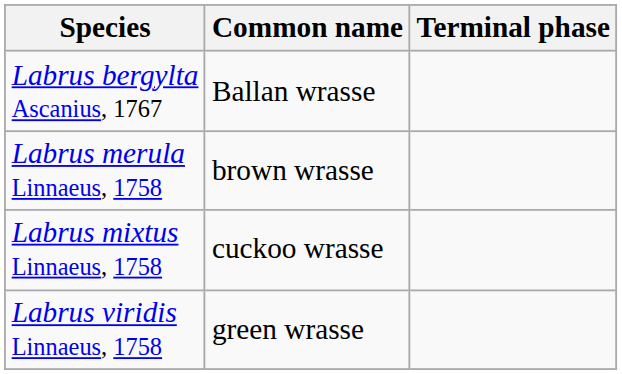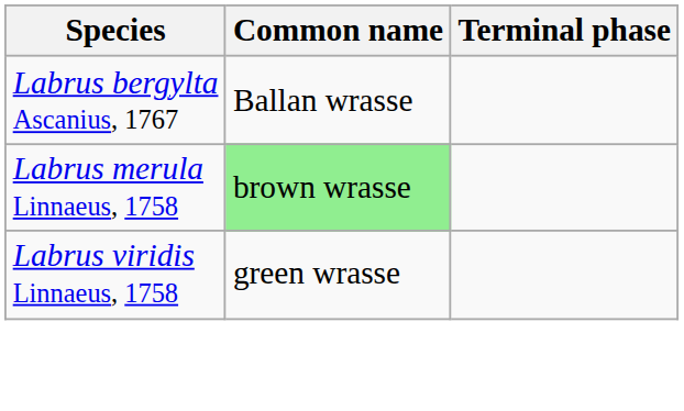 <table class="wikitable">
 <tr>
 <th>Species</th>
 <th>Common name</th>
 <th>Terminal phase</th>
 </tr>
 <tr>
 <td><em><a href='#'>Labrus bergylta</a></em><br><small><a href='#'>Ascanius</a>, 1767</small></td>
 <td>Ballan wrasse</td>
 <td></td>
 </tr>
 <tr>
 <td><em><a href='#'>Labrus merula</a></em><br><small><a href='#'>Linnaeus</a>, <a href='#'>1758</a></small></td>
-<td>brown wrasse</td>
-<td></td>
-</tr>
-<tr>
-<td><em><a href='#'>Labrus mixtus</a></em><br><small><a href='#'>Linnaeus</a>, <a href='#'>1758</a></small></td>
-<td>cuckoo wrasse</td>
+<td style="background: lightgreen;">brown wrasse</td>
 <td></td>
 </tr>
 <tr>
 <td><em><a href='#'>Labrus viridis</a></em><br><small><a href='#'>Linnaeus</a>, <a href='#'>1758</a></small></td>
 <td>green wrasse</td>
 <td></td>
 </tr>
 </table>
